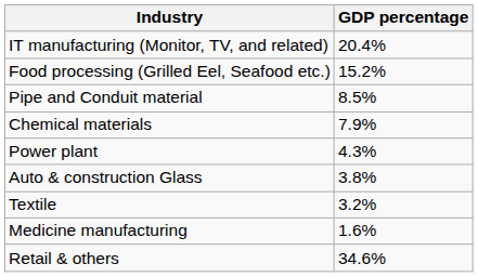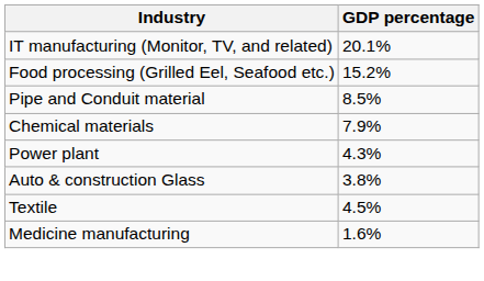 <table class="wikitable">
 <tr>
 <th>Industry</th>
 <th>GDP percentage</th>
 </tr>
 <tr>
 <td>IT manufacturing (Monitor, TV, and related)</td>
-<td>20.4%</td>
+<td>20.1%</td>
 </tr>
 <tr>
 <td>Food processing (Grilled Eel, Seafood etc.)</td>
 <td>15.2%</td>
 </tr>
 <tr>
 <td>Pipe and Conduit material</td>
 <td>8.5%</td>
 </tr>
 <tr>
 <td>Chemical materials</td>
 <td>7.9%</td>
 </tr>
 <tr>
 <td>Power plant</td>
 <td>4.3%</td>
 </tr>
 <tr>
 <td>Auto & construction Glass</td>
 <td>3.8%</td>
 </tr>
 <tr>
 <td>Textile</td>
-<td>3.2%</td>
+<td>4.5%</td>
 </tr>
 <tr>
 <td>Medicine manufacturing</td>
 <td>1.6%</td>
 </tr>
-<tr>
-<td>Retail & others</td>
-<td>34.6%</td>
-</tr>
 </table>
